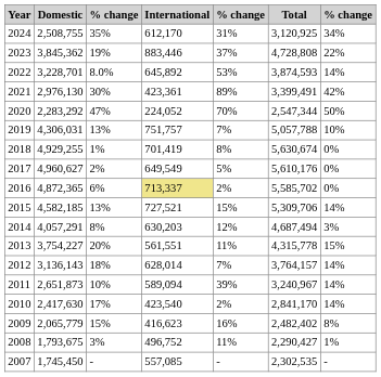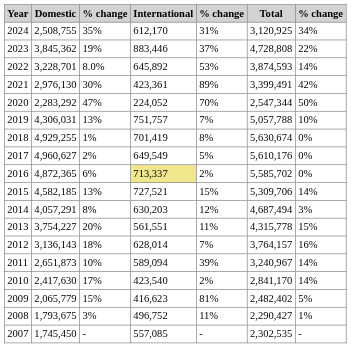 <table class="toccolours" border="1" cellpadding="4" style="border-collapse:collapse">
 <tr style="background:lightgrey;">
 <th>Year</th>
 <th>Domestic</th>
 <th>% change</th>
 <th>International</th>
 <th>% change</th>
 <th>Total</th>
 <th>% change</th>
 </tr>
 <tr>
 <td>2024</td>
 <td>2,508,755</td>
 <td>  35%</td>
 <td>612,170</td>
 <td>  31%</td>
 <td>3,120,925</td>
 <td>  34%</td>
 </tr>
 <tr>
 <td>2023</td>
 <td>3,845,362</td>
 <td>  19%</td>
 <td>883,446</td>
 <td>  37%</td>
 <td>4,728,808</td>
 <td>  22%</td>
 </tr>
 <tr>
 <td>2022</td>
 <td>3,228,701</td>
 <td>  8.0%</td>
 <td>645,892</td>
 <td>  53%</td>
 <td>3,874,593</td>
 <td>  14%</td>
 </tr>
 <tr>
 <td>2021</td>
 <td>2,976,130</td>
 <td>  30%</td>
 <td>423,361</td>
 <td>  89%</td>
 <td>3,399,491</td>
 <td>  42%</td>
 </tr>
 <tr>
 <td>2020</td>
 <td>2,283,292</td>
 <td> 47%</td>
 <td>224,052</td>
 <td> 70%</td>
 <td>2,547,344</td>
 <td> 50%</td>
 </tr>
 <tr>
 <td>2019</td>
 <td>4,306,031</td>
 <td> 13%</td>
 <td>751,757</td>
 <td> 7%</td>
 <td>5,057,788</td>
 <td> 10%</td>
 </tr>
 <tr>
 <td>2018</td>
 <td>4,929,255</td>
 <td> 1%</td>
 <td>701,419</td>
 <td> 8%</td>
 <td>5,630,674</td>
 <td> 0%</td>
 </tr>
 <tr>
 <td>2017</td>
 <td>4,960,627</td>
 <td> 2%</td>
 <td>649,549</td>
 <td> 5%</td>
 <td>5,610,176</td>
 <td> 0%</td>
 </tr>
 <tr>
 <td>2016</td>
 <td>4,872,365</td>
 <td> 6%</td>
 <td style="background: khaki;">713,337</td>
 <td> 2%</td>
 <td>5,585,702</td>
 <td> 0%</td>
 </tr>
 <tr>
 <td>2015</td>
 <td>4,582,185</td>
 <td> 13%</td>
 <td>727,521</td>
 <td> 15%</td>
 <td>5,309,706</td>
 <td> 14%</td>
 </tr>
 <tr>
 <td>2014</td>
 <td>4,057,291</td>
 <td> 8%</td>
 <td>630,203</td>
 <td> 12%</td>
 <td>4,687,494</td>
 <td> 3%</td>
 </tr>
 <tr>
 <td>2013</td>
 <td>3,754,227</td>
 <td> 20%</td>
 <td>561,551</td>
 <td> 11%</td>
 <td>4,315,778</td>
 <td> 15%</td>
 </tr>
 <tr>
 <td>2012</td>
 <td>3,136,143</td>
 <td> 18%</td>
 <td>628,014</td>
 <td> 7%</td>
 <td>3,764,157</td>
-<td> 14%</td>
+<td> 16%</td>
 </tr>
 <tr>
 <td>2011</td>
 <td>2,651,873</td>
 <td> 10%</td>
 <td>589,094</td>
 <td> 39%</td>
 <td>3,240,967</td>
 <td> 14%</td>
 </tr>
 <tr>
 <td>2010</td>
 <td>2,417,630</td>
 <td> 17%</td>
 <td>423,540</td>
 <td> 2%</td>
 <td>2,841,170</td>
 <td> 14%</td>
 </tr>
 <tr>
 <td>2009</td>
 <td>2,065,779</td>
 <td> 15%</td>
 <td>416,623</td>
-<td> 16%</td>
+<td> 81%</td>
 <td>2,482,402</td>
-<td> 8%</td>
+<td> 5%</td>
 </tr>
 <tr>
 <td>2008</td>
 <td>1,793,675</td>
 <td> 3%</td>
 <td>496,752</td>
 <td> 11%</td>
 <td>2,290,427</td>
 <td> 1%</td>
 </tr>
 <tr>
 <td>2007</td>
 <td>1,745,450</td>
 <td>-</td>
 <td>557,085</td>
 <td>-</td>
 <td>2,302,535</td>
 <td>-</td>
 </tr>
 </table>
